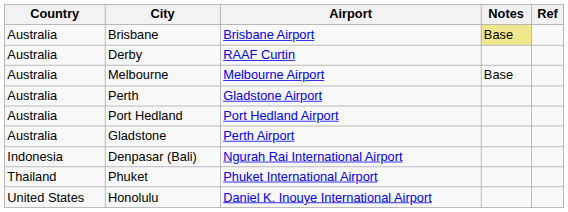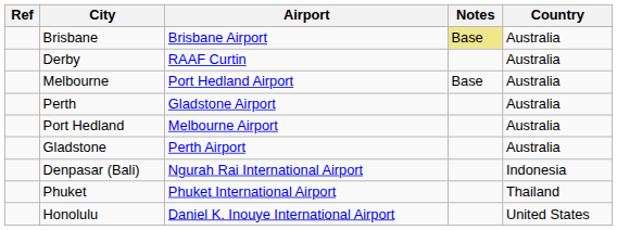 <table class="wikitable" style="font-size: 100%" width="700" align=center>
 <tr>
-<th>Country</th>
+<th>Ref</th>
 <th>City</th>
 <th>Airport</th>
 <th>Notes</th>
-<th>Ref</th>
+<th>Country</th>
 </tr>
 <tr>
-<td>Australia</td>
+<td></td>
 <td>Brisbane</td>
 <td><a href='#'>Brisbane Airport</a></td>
 <td style="background: khaki;">Base</td>
-<td></td>
+<td>Australia</td>
 </tr>
 <tr>
-<td>Australia</td>
+<td></td>
 <td>Derby</td>
 <td><a href='#'>RAAF Curtin</a></td>
 <td></td>
-<td></td>
+<td>Australia</td>
 </tr>
 <tr>
+<td></td>
+<td>Melbourne</td>
+<td><a href='#'>Port Hedland Airport</a></td>
+<td>Base</td>
 <td>Australia</td>
-<td>Melbourne</td>
-<td><a href='#'>Melbourne Airport</a></td>
-<td>Base</td>
-<td></td>
 </tr>
 <tr>
-<td>Australia</td>
+<td></td>
 <td>Perth</td>
 <td><a href='#'>Gladstone Airport</a></td>
 <td></td>
-<td></td>
+<td>Australia</td>
 </tr>
 <tr>
+<td></td>
+<td>Port Hedland</td>
+<td><a href='#'>Melbourne Airport</a></td>
+<td></td>
 <td>Australia</td>
-<td>Port Hedland</td>
-<td><a href='#'>Port Hedland Airport</a></td>
-<td></td>
-<td></td>
 </tr>
 <tr>
-<td>Australia</td>
+<td></td>
 <td>Gladstone</td>
 <td><a href='#'>Perth Airport</a></td>
 <td></td>
-<td></td>
+<td>Australia</td>
 </tr>
 <tr>
-<td>Indonesia</td>
+<td></td>
 <td>Denpasar (Bali)</td>
 <td><a href='#'>Ngurah Rai International Airport</a></td>
 <td></td>
-<td></td>
+<td>Indonesia</td>
 </tr>
 <tr>
-<td>Thailand</td>
+<td></td>
 <td>Phuket</td>
 <td><a href='#'>Phuket International Airport</a></td>
 <td></td>
-<td></td>
+<td>Thailand</td>
 </tr>
 <tr>
-<td>United States</td>
+<td></td>
 <td>Honolulu</td>
 <td><a href='#'>Daniel K. Inouye International Airport</a></td>
 <td></td>
-<td></td>
+<td>United States</td>
 </tr>
 </table>
